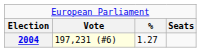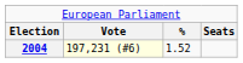 <table class="wikitable" style="font-size:97%;">
 <tr>
 <td align="center" colspan="4"><a href='#'>European Parliament</a></td>
 </tr>
 <tr>
 <th width="65">Election</th>
 <th width="115">Vote</th>
 <th width="40">%</th>
 <th>Seats</th>
 </tr>
 <tr>
 <th><a href='#'>2004</a></th>
 <td style="background: lightyellow;">197,231 (#6)</td>
-<td>1.27</td>
+<td>1.52</td>
 <td></td>
 </tr>
 </table>
